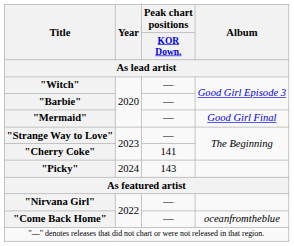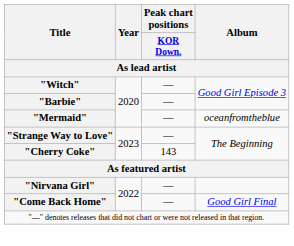 <table class="wikitable plainrowheaders" style="text-align:center;">
 <tr>
 <th scope="col" rowspan="2">Title</th>
 <th scope="col" rowspan="2">Year</th>
 <th scope="col" colspan="1">Peak chart<br>positions</th>
 <th scope="col" rowspan="2">Album</th>
 </tr>
 <tr>
 <th style="font-size:90%;"><a href='#'>KOR<br>Down.</a><br></th>
 </tr>
 <tr>
 <th colspan="4">As lead artist</th>
 </tr>
 <tr>
 <th scope="row">"Witch" <br></th>
 <td rowspan="3">2020</td>
 <td>—</td>
 <td rowspan="2"><em><a href='#'>Good Girl Episode 3</a></em></td>
 </tr>
 <tr>
 <th scope="row">"Barbie"</th>
 <td>—</td>
 </tr>
 <tr>
 <th scope="row">"Mermaid" <br></th>
 <td>—</td>
-<td><em><a href='#'>Good Girl Final</a></em></td>
+<td><em>oceanfromtheblue</em></td>
 </tr>
 <tr>
 <th scope="row">"Strange Way to Love"</th>
 <td rowspan="2">2023</td>
 <td>—</td>
 <td rowspan="2"><em>The Beginning</em></td>
 </tr>
 <tr>
 <th scope="row">"Cherry Coke"</th>
-<td>141</td>
-</tr>
-<tr>
-<th scope="row">"Picky"<br></th>
-<td>2024</td>
 <td>143</td>
-<td></td>
 </tr>
 <tr>
 <th colspan="4">As featured artist</th>
 </tr>
 <tr>
 <th scope="row">"Nirvana Girl"<br></th>
 <td rowspan="2">2022</td>
 <td>—</td>
 <td></td>
 </tr>
 <tr>
 <th scope="row">"Come Back Home"<br></th>
 <td>—</td>
-<td><em>oceanfromtheblue</em></td>
+<td><em><a href='#'>Good Girl Final</a></em></td>
 </tr>
 <tr>
 <td colspan="4" style="text-align:center; font-size:9pt;">"—" denotes releases that did not chart or were not released in that region.</td>
 </tr>
 </table>
